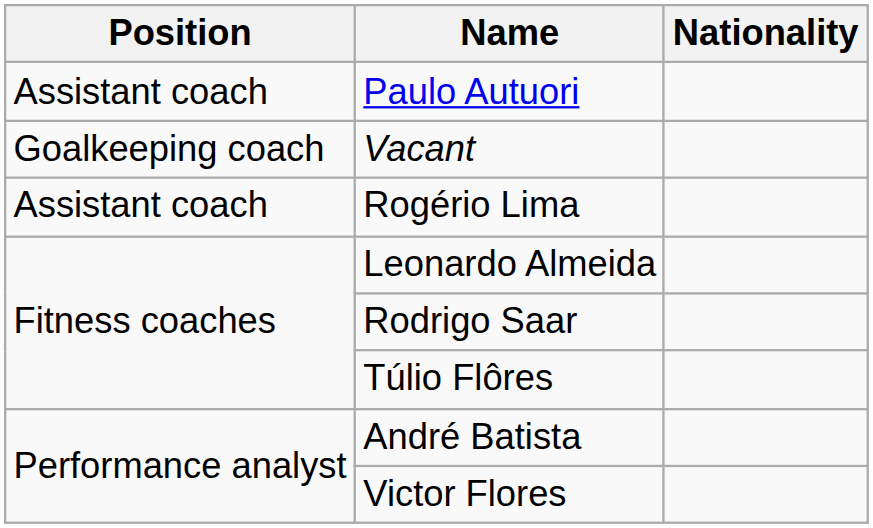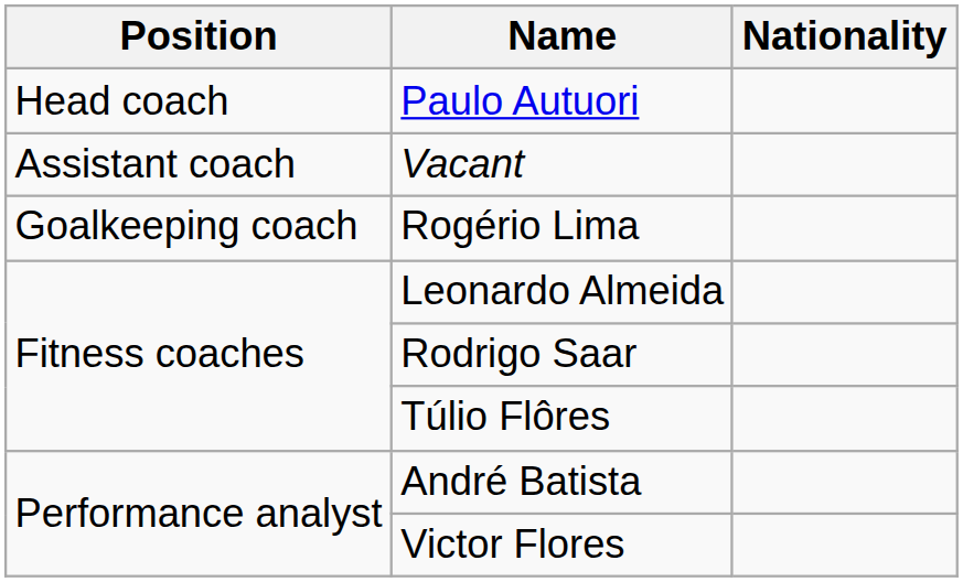 <table class="wikitable">
 <tr>
 <th>Position</th>
 <th>Name</th>
 <th>Nationality</th>
 </tr>
 <tr>
-<td rowspan=1>Assistant coach</td>
+<td rowspan=1>Head coach</td>
 <td><a href='#'>Paulo Autuori</a></td>
 <td></td>
 </tr>
 <tr>
-<td rowspan=1>Goalkeeping coach</td>
+<td rowspan=1>Assistant coach</td>
 <td><em>Vacant</em></td>
 <td></td>
 </tr>
 <tr>
-<td rowspan=1>Assistant coach</td>
+<td rowspan=1>Goalkeeping coach</td>
 <td>Rogério Lima</td>
 <td></td>
 </tr>
 <tr>
 <td rowspan=3>Fitness coaches</td>
 <td>Leonardo Almeida</td>
 <td></td>
 </tr>
 <tr>
 <td>Rodrigo Saar</td>
 <td></td>
 </tr>
 <tr>
 <td>Túlio Flôres</td>
 <td></td>
 </tr>
 <tr>
 <td rowspan=2>Performance analyst</td>
 <td>André Batista</td>
 <td></td>
 </tr>
 <tr>
 <td>Victor Flores</td>
 <td></td>
 </tr>
 </table>
